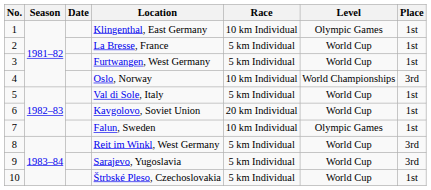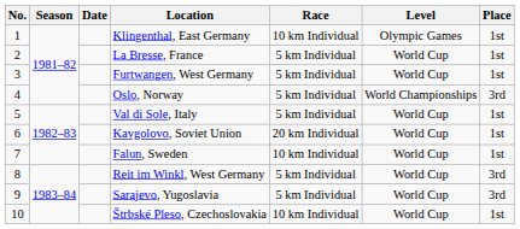 <table class="wikitable sortable" style="text-align: center;">
 <tr>
 <th scope="col">No.</th>
 <th scope="col">Season</th>
 <th scope="col">Date</th>
 <th scope="col">Location</th>
 <th scope="col">Race</th>
 <th scope="col">Level</th>
 <th scope="col">Place</th>
 </tr>
 <tr>
 <td>1</td>
 <td rowspan="4"><a href='#'>1981–82</a></td>
 <td style="text-align: right;"></td>
 <td style="text-align: left;"> <a href='#'>Klingenthal</a>, East Germany</td>
 <td>10 km Individual</td>
 <td>Olympic Games</td>
 <td>1st</td>
 </tr>
 <tr>
 <td>2</td>
 <td style="text-align: right;"></td>
 <td style="text-align: left;"> <a href='#'>La Bresse</a>, France</td>
 <td>5 km Individual</td>
 <td>World Cup</td>
 <td>1st</td>
 </tr>
 <tr>
 <td>3</td>
 <td style="text-align: right;"></td>
 <td style="text-align: left;"> <a href='#'>Furtwangen</a>, West Germany</td>
 <td>5 km Individual</td>
 <td>World Cup</td>
 <td>1st</td>
 </tr>
 <tr>
 <td>4</td>
 <td style="text-align: right;"></td>
 <td style="text-align: left;"> <a href='#'>Oslo</a>, Norway</td>
-<td>10 km Individual</td>
+<td>5 km Individual</td>
 <td>World Championships</td>
 <td>3rd</td>
 </tr>
 <tr>
 <td>5</td>
 <td rowspan="3"><a href='#'>1982–83</a></td>
 <td style="text-align: right;"></td>
 <td style="text-align: left;"> <a href='#'>Val di Sole</a>, Italy</td>
 <td>5 km Individual</td>
 <td>World Cup</td>
 <td>1st</td>
 </tr>
 <tr>
 <td>6</td>
 <td style="text-align: right;"></td>
 <td style="text-align: left;"> <a href='#'>Kavgolovo</a>, Soviet Union</td>
 <td>20 km Individual</td>
 <td>World Cup</td>
 <td>1st</td>
 </tr>
 <tr>
 <td>7</td>
 <td style="text-align: right;"></td>
 <td style="text-align: left;"> <a href='#'>Falun</a>, Sweden</td>
 <td>10 km Individual</td>
-<td>Olympic Games</td>
+<td>World Cup</td>
 <td>1st</td>
 </tr>
 <tr>
 <td>8</td>
 <td rowspan="3"><a href='#'>1983–84</a></td>
 <td style="text-align: right;"></td>
 <td style="text-align: left;"> <a href='#'>Reit im Winkl</a>, West Germany</td>
 <td>5 km Individual</td>
 <td>World Cup</td>
 <td>3rd</td>
 </tr>
 <tr>
 <td>9</td>
 <td style="text-align: right;"></td>
 <td style="text-align: left;"> <a href='#'>Sarajevo</a>, Yugoslavia</td>
 <td>5 km Individual</td>
 <td>World Cup</td>
 <td>3rd</td>
 </tr>
 <tr>
 <td>10</td>
 <td style="text-align: right;"></td>
 <td style="text-align: left;"> <a href='#'>Štrbské Pleso</a>, Czechoslovakia</td>
-<td>5 km Individual</td>
+<td>10 km Individual</td>
 <td>World Cup</td>
 <td>1st</td>
 </tr>
 </table>
